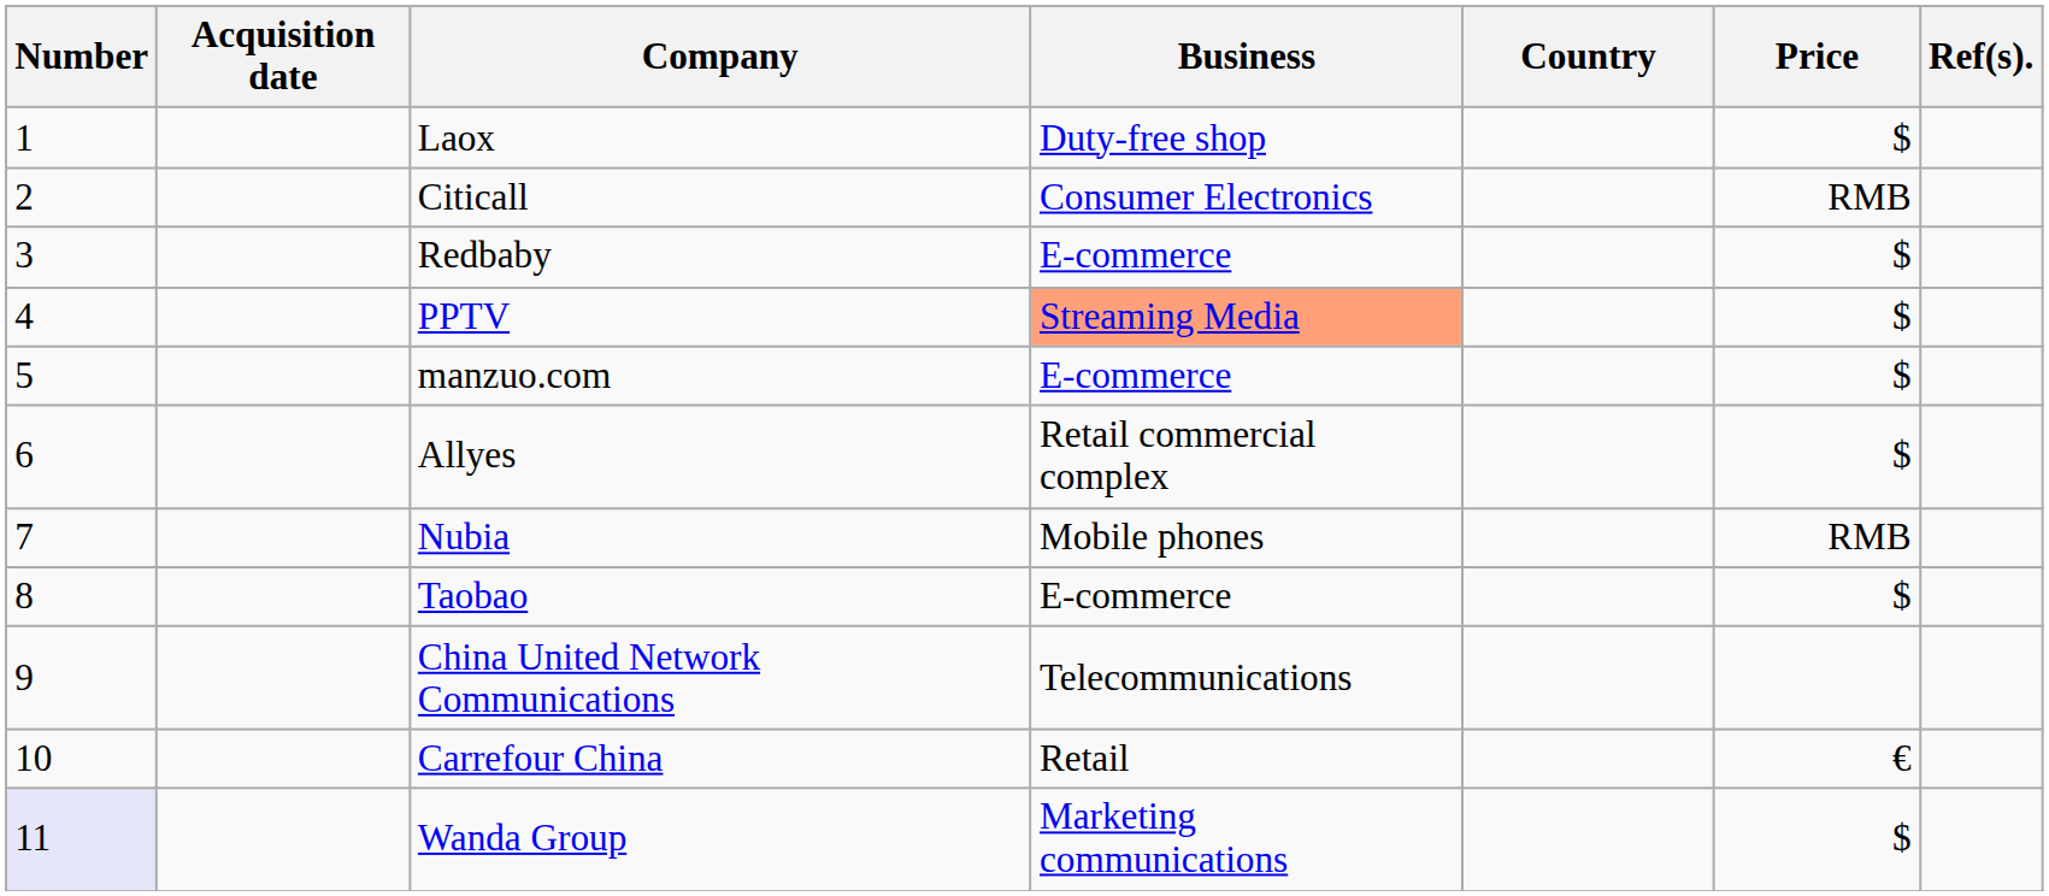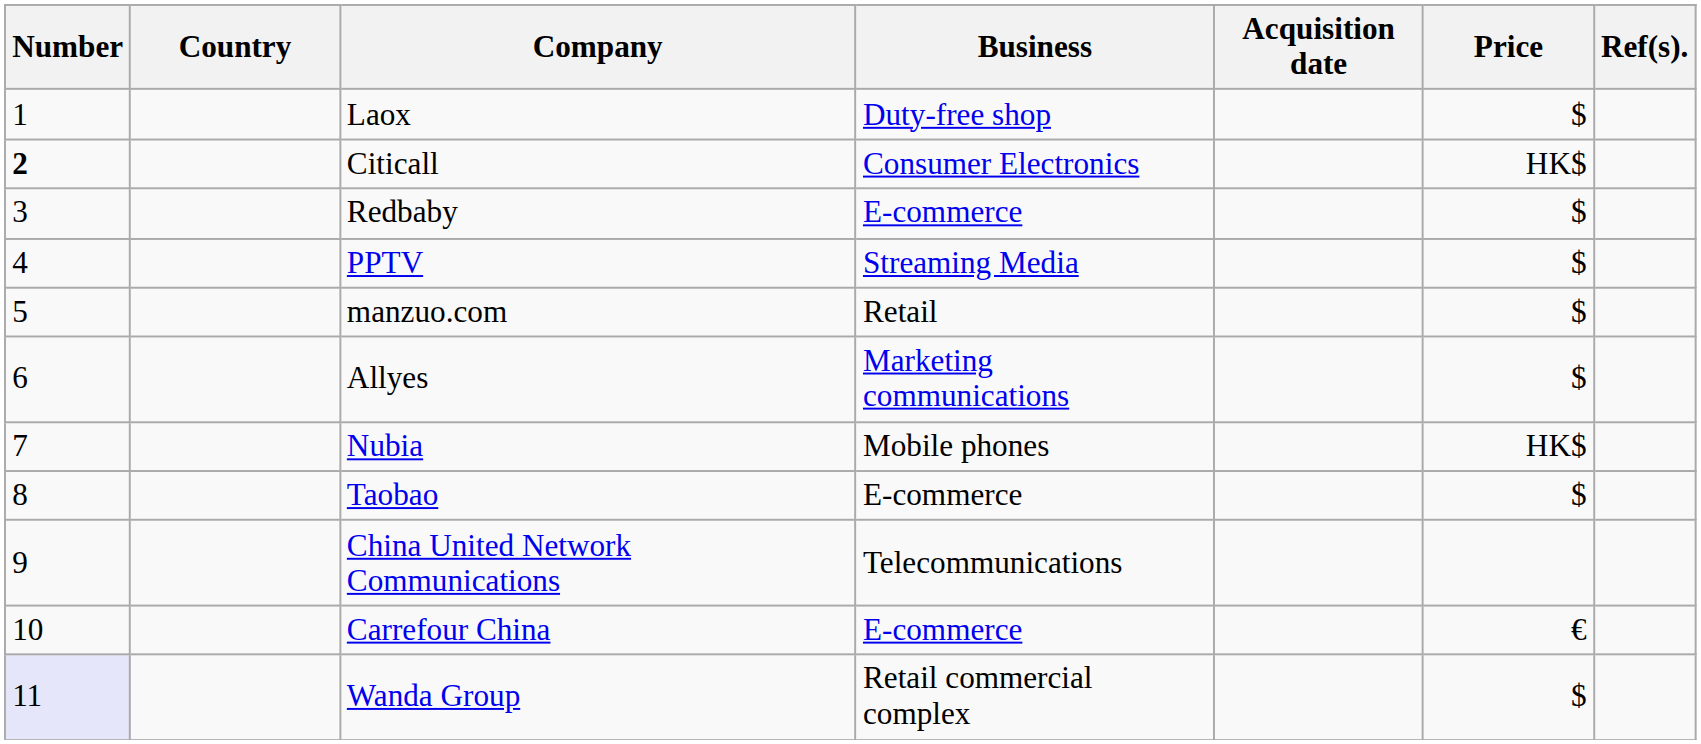 <table class="wikitable sortable">
 <tr>
 <th scope="col" style="width:30px;">Number</th>
-<th scope="col" style="width:100px;">Acquisition date</th>
+<th scope="col" style="width:100px;">Country</th>
 <th scope="col">Company</th>
 <th scope="col">Business</th>
-<th scope="col" style="width:100px;">Country</th>
+<th scope="col" style="width:100px;">Acquisition date</th>
 <th scope="col" style="width:80px;">Price</th>
 <th scope="col" class="sortable">Ref(s).</th>
 </tr>
 <tr>
 <td>1</td>
 <td></td>
 <td>Laox</td>
 <td><a href='#'>Duty-free shop</a></td>
 <td></td>
 <td style="text-align:right;">$</td>
 <td style="text-align:center;"></td>
 </tr>
 <tr scope="row">
-<td>2</td>
+<td><strong>2</strong></td>
 <td></td>
 <td>Citicall</td>
 <td><a href='#'>Consumer Electronics</a></td>
 <td></td>
-<td style="text-align:right;">RMB</td>
+<td style="text-align:right;">HK$</td>
 <td style="text-align:center;"></td>
 </tr>
 <tr scope="row">
 <td>3</td>
 <td></td>
 <td>Redbaby</td>
 <td><a href='#'>E-commerce</a></td>
 <td></td>
 <td style="text-align:right;">$</td>
 <td style="text-align:center;"></td>
 </tr>
 <tr scope="row">
 <td>4</td>
 <td></td>
 <td><a href='#'>PPTV</a></td>
-<td style="background: lightsalmon;"><a href='#'>Streaming Media</a></td>
+<td><a href='#'>Streaming Media</a></td>
 <td></td>
 <td style="text-align:right;">$</td>
 <td style="text-align:center;"></td>
 </tr>
 <tr scope="row">
 <td>5</td>
 <td></td>
 <td>manzuo.com</td>
-<td><a href='#'>E-commerce</a></td>
+<td>Retail</td>
 <td></td>
 <td style="text-align:right;">$</td>
 <td style="text-align:center;"></td>
 </tr>
 <tr scope="row">
 <td>6</td>
 <td></td>
 <td>Allyes</td>
-<td>Retail commercial complex</td>
+<td><a href='#'>Marketing communications</a></td>
 <td></td>
 <td style="text-align:right;">$</td>
 <td style="text-align:center;"></td>
 </tr>
 <tr scope="row">
 <td>7</td>
 <td></td>
 <td><a href='#'>Nubia</a></td>
 <td>Mobile phones</td>
 <td></td>
-<td style="text-align:right;">RMB</td>
+<td style="text-align:right;">HK$</td>
 <td style="text-align:center;"></td>
 </tr>
 <tr scope="row">
 <td>8</td>
 <td></td>
 <td><a href='#'>Taobao</a></td>
 <td>E-commerce</td>
 <td></td>
 <td style="text-align:right;">$</td>
 <td style="text-align:center;"></td>
 </tr>
 <tr scope="row">
 <td>9</td>
 <td></td>
 <td><a href='#'>China United Network Communications</a></td>
 <td>Telecommunications</td>
 <td></td>
 <td></td>
 <td style="text-align:center;"></td>
 </tr>
 <tr scope="row">
 <td>10</td>
 <td></td>
 <td><a href='#'>Carrefour China</a></td>
-<td>Retail</td>
+<td><a href='#'>E-commerce</a></td>
 <td></td>
 <td style="text-align:right;">€</td>
 <td style="text-align:center;"></td>
 </tr>
 <tr scope="row">
 <td style="background: lavender;">11</td>
 <td></td>
 <td><a href='#'>Wanda Group</a></td>
-<td><a href='#'>Marketing communications</a></td>
+<td>Retail commercial complex</td>
 <td></td>
 <td style="text-align:right;">$</td>
 <td style="text-align:center;"></td>
 </tr>
 </table>
